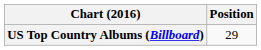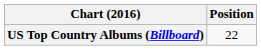 <table class="wikitable plainrowheaders" style="text-align:center">
 <tr>
 <th scope="col">Chart (2016)</th>
 <th scope="col">Position</th>
 </tr>
 <tr>
 <th scope="row">US Top Country Albums (<em><a href='#'>Billboard</a></em>)</th>
-<td>29</td>
+<td>22</td>
 </tr>
 </table>
